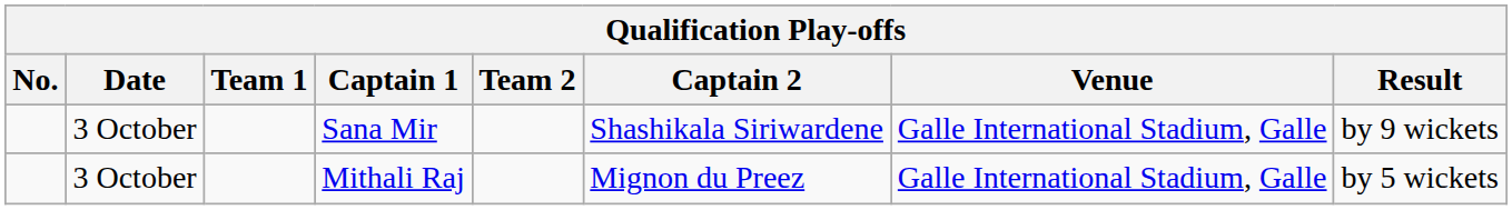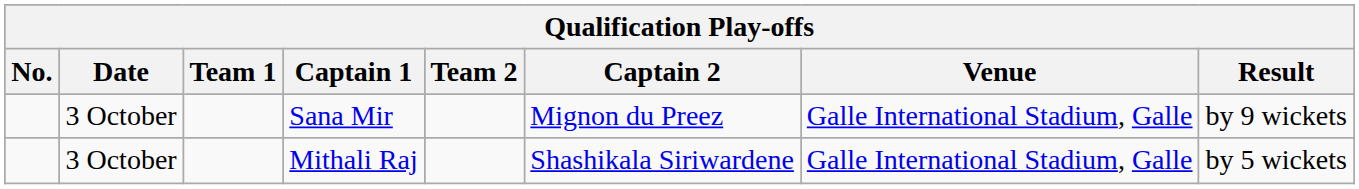 <table class="wikitable">
 <tr>
 <th colspan="8">Qualification Play-offs</th>
 </tr>
 <tr>
 <th>No.</th>
 <th>Date</th>
 <th>Team 1</th>
 <th>Captain 1</th>
 <th>Team 2</th>
 <th>Captain 2</th>
 <th>Venue</th>
 <th>Result</th>
 </tr>
 <tr>
 <td></td>
 <td>3 October</td>
 <td></td>
 <td><a href='#'>Sana Mir</a></td>
 <td></td>
-<td><a href='#'>Shashikala Siriwardene</a></td>
+<td><a href='#'>Mignon du Preez</a></td>
 <td><a href='#'>Galle International Stadium</a>, <a href='#'>Galle</a></td>
 <td> by 9 wickets</td>
 </tr>
 <tr>
 <td></td>
 <td>3 October</td>
 <td></td>
 <td><a href='#'>Mithali Raj</a></td>
 <td></td>
-<td><a href='#'>Mignon du Preez</a></td>
+<td><a href='#'>Shashikala Siriwardene</a></td>
 <td><a href='#'>Galle International Stadium</a>, <a href='#'>Galle</a></td>
 <td> by 5 wickets</td>
 </tr>
 </table>
